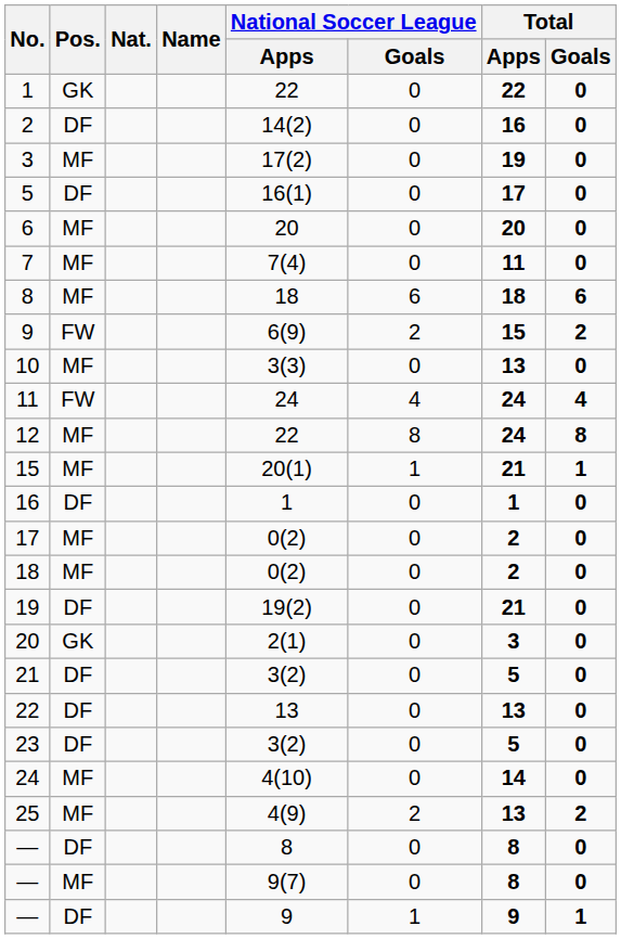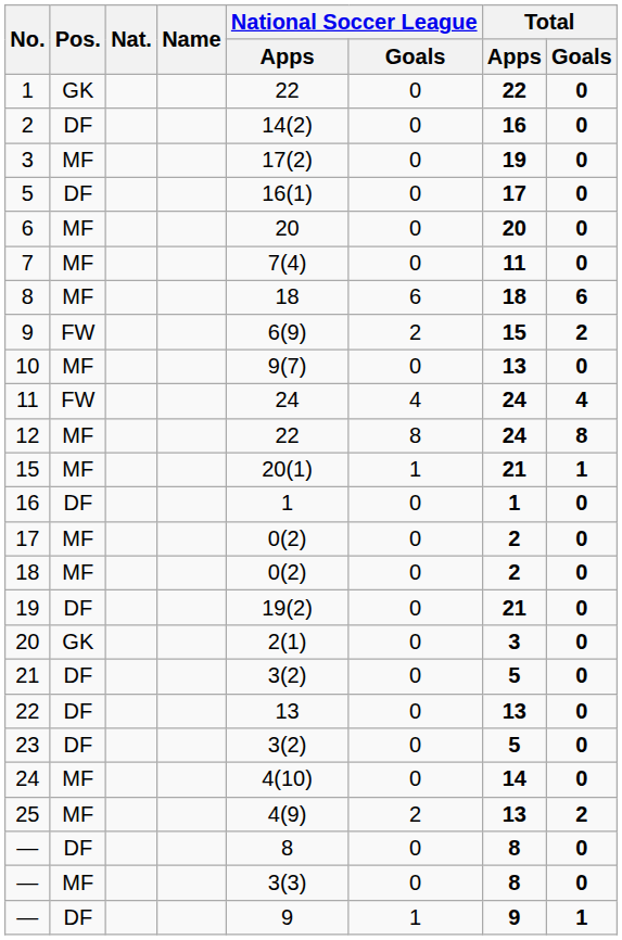 <table class="wikitable sortable" style="text-align:center">
 <tr>
 <th rowspan="2">No.</th>
 <th rowspan="2">Pos.</th>
 <th rowspan="2">Nat.</th>
 <th rowspan="2">Name</th>
 <th colspan="2"><a href='#'>National Soccer League</a></th>
 <th colspan="2">Total</th>
 </tr>
 <tr>
 <th>Apps</th>
 <th>Goals</th>
 <th>Apps</th>
 <th>Goals</th>
 </tr>
 <tr>
 <td>1</td>
 <td>GK</td>
 <td></td>
 <td align=left></td>
 <td>22</td>
 <td>0</td>
 <td><strong>22</strong></td>
 <td><strong>0</strong></td>
 </tr>
 <tr>
 <td>2</td>
 <td>DF</td>
 <td></td>
 <td align=left></td>
 <td>14(2)</td>
 <td>0</td>
 <td><strong>16</strong></td>
 <td><strong>0</strong></td>
 </tr>
 <tr>
 <td>3</td>
 <td>MF</td>
 <td></td>
 <td align=left></td>
 <td>17(2)</td>
 <td>0</td>
 <td><strong>19</strong></td>
 <td><strong>0</strong></td>
 </tr>
 <tr>
 <td>5</td>
 <td>DF</td>
 <td></td>
 <td align=left></td>
 <td>16(1)</td>
 <td>0</td>
 <td><strong>17</strong></td>
 <td><strong>0</strong></td>
 </tr>
 <tr>
 <td>6</td>
 <td>MF</td>
 <td></td>
 <td align=left></td>
 <td>20</td>
 <td>0</td>
 <td><strong>20</strong></td>
 <td><strong>0</strong></td>
 </tr>
 <tr>
 <td>7</td>
 <td>MF</td>
 <td></td>
 <td align=left></td>
 <td>7(4)</td>
 <td>0</td>
 <td><strong>11</strong></td>
 <td><strong>0</strong></td>
 </tr>
 <tr>
 <td>8</td>
 <td>MF</td>
 <td></td>
 <td align=left></td>
 <td>18</td>
 <td>6</td>
 <td><strong>18</strong></td>
 <td><strong>6</strong></td>
 </tr>
 <tr>
 <td>9</td>
 <td>FW</td>
 <td></td>
 <td align=left></td>
 <td>6(9)</td>
 <td>2</td>
 <td><strong>15</strong></td>
 <td><strong>2</strong></td>
 </tr>
 <tr>
 <td>10</td>
 <td>MF</td>
 <td></td>
 <td align=left></td>
-<td>3(3)</td>
+<td>9(7)</td>
 <td>0</td>
 <td><strong>13</strong></td>
 <td><strong>0</strong></td>
 </tr>
 <tr>
 <td>11</td>
 <td>FW</td>
 <td></td>
 <td align=left></td>
 <td>24</td>
 <td>4</td>
 <td><strong>24</strong></td>
 <td><strong>4</strong></td>
 </tr>
 <tr>
 <td>12</td>
 <td>MF</td>
 <td></td>
 <td align=left></td>
 <td>22</td>
 <td>8</td>
 <td><strong>24</strong></td>
 <td><strong>8</strong></td>
 </tr>
 <tr>
 <td>15</td>
 <td>MF</td>
 <td></td>
 <td align=left></td>
 <td>20(1)</td>
 <td>1</td>
 <td><strong>21</strong></td>
 <td><strong>1</strong></td>
 </tr>
 <tr>
 <td>16</td>
 <td>DF</td>
 <td></td>
 <td align=left></td>
 <td>1</td>
 <td>0</td>
 <td><strong>1</strong></td>
 <td><strong>0</strong></td>
 </tr>
 <tr>
 <td>17</td>
 <td>MF</td>
 <td></td>
 <td align=left></td>
 <td>0(2)</td>
 <td>0</td>
 <td><strong>2</strong></td>
 <td><strong>0</strong></td>
 </tr>
 <tr>
 <td>18</td>
 <td>MF</td>
 <td></td>
 <td align=left></td>
 <td>0(2)</td>
 <td>0</td>
 <td><strong>2</strong></td>
 <td><strong>0</strong></td>
 </tr>
 <tr>
 <td>19</td>
 <td>DF</td>
 <td></td>
 <td align=left></td>
 <td>19(2)</td>
 <td>0</td>
 <td><strong>21</strong></td>
 <td><strong>0</strong></td>
 </tr>
 <tr>
 <td>20</td>
 <td>GK</td>
 <td></td>
 <td align=left></td>
 <td>2(1)</td>
 <td>0</td>
 <td><strong>3</strong></td>
 <td><strong>0</strong></td>
 </tr>
 <tr>
 <td>21</td>
 <td>DF</td>
 <td></td>
 <td align=left></td>
 <td>3(2)</td>
 <td>0</td>
 <td><strong>5</strong></td>
 <td><strong>0</strong></td>
 </tr>
 <tr>
 <td>22</td>
 <td>DF</td>
 <td></td>
 <td align=left></td>
 <td>13</td>
 <td>0</td>
 <td><strong>13</strong></td>
 <td><strong>0</strong></td>
 </tr>
 <tr>
 <td>23</td>
 <td>DF</td>
 <td></td>
 <td align=left></td>
 <td>3(2)</td>
 <td>0</td>
 <td><strong>5</strong></td>
 <td><strong>0</strong></td>
 </tr>
 <tr>
 <td>24</td>
 <td>MF</td>
 <td></td>
 <td align=left></td>
 <td>4(10)</td>
 <td>0</td>
 <td><strong>14</strong></td>
 <td><strong>0</strong></td>
 </tr>
 <tr>
 <td>25</td>
 <td>MF</td>
 <td></td>
 <td align=left></td>
 <td>4(9)</td>
 <td>2</td>
 <td><strong>13</strong></td>
 <td><strong>2</strong></td>
 </tr>
 <tr>
 <td>—</td>
 <td>DF</td>
 <td></td>
 <td align=left></td>
 <td>8</td>
 <td>0</td>
 <td><strong>8</strong></td>
 <td><strong>0</strong></td>
 </tr>
 <tr>
 <td>—</td>
 <td>MF</td>
 <td></td>
 <td align=left></td>
-<td>9(7)</td>
+<td>3(3)</td>
 <td>0</td>
 <td><strong>8</strong></td>
 <td><strong>0</strong></td>
 </tr>
 <tr>
 <td>—</td>
 <td>DF</td>
 <td></td>
 <td align=left></td>
 <td>9</td>
 <td>1</td>
 <td><strong>9</strong></td>
 <td><strong>1</strong></td>
 </tr>
 </table>
